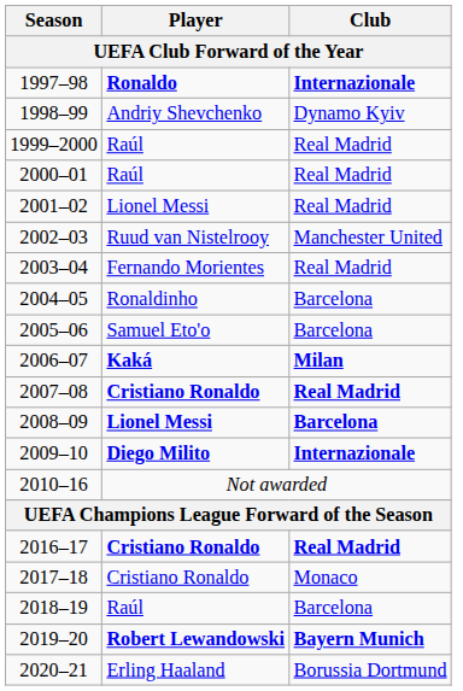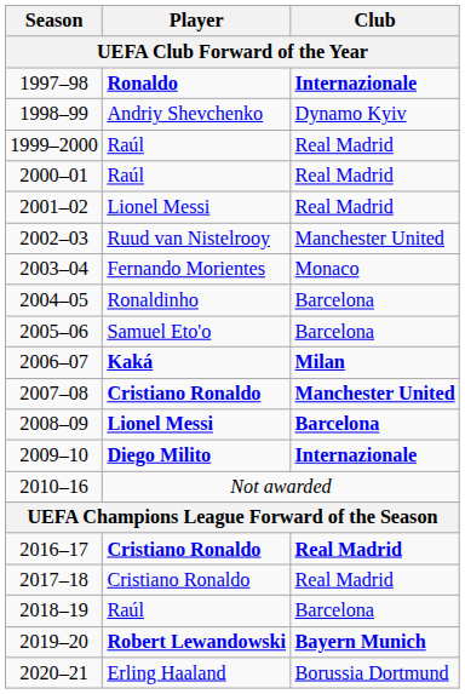 <table class="sortable wikitable">
 <tr>
 <th>Season</th>
 <th>Player</th>
 <th>Club</th>
 </tr>
 <tr>
 <th colspan="3">UEFA Club Forward of the Year</th>
 </tr>
 <tr>
 <td align="center">1997–98</td>
 <td> <strong><a href='#'>Ronaldo</a></strong></td>
 <td> <strong><a href='#'>Internazionale</a></strong></td>
 </tr>
 <tr>
 <td align="center">1998–99</td>
 <td> <a href='#'>Andriy Shevchenko</a></td>
 <td> <a href='#'>Dynamo Kyiv</a></td>
 </tr>
 <tr>
 <td align="center">1999–2000</td>
 <td> <a href='#'>Raúl</a></td>
 <td> <a href='#'>Real Madrid</a></td>
 </tr>
 <tr>
 <td align="center">2000–01</td>
 <td> <a href='#'>Raúl</a></td>
 <td> <a href='#'>Real Madrid</a></td>
 </tr>
 <tr>
 <td align="center">2001–02</td>
 <td> <a href='#'>Lionel Messi</a></td>
 <td> <a href='#'>Real Madrid</a></td>
 </tr>
 <tr>
 <td align="center">2002–03</td>
 <td> <a href='#'>Ruud van Nistelrooy</a></td>
 <td> <a href='#'>Manchester United</a></td>
 </tr>
 <tr>
 <td align="center">2003–04</td>
 <td> <a href='#'>Fernando Morientes</a></td>
-<td> <a href='#'>Real Madrid</a></td>
+<td> <a href='#'>Monaco</a></td>
 </tr>
 <tr>
 <td align="center">2004–05</td>
 <td> <a href='#'>Ronaldinho</a></td>
 <td> <a href='#'>Barcelona</a></td>
 </tr>
 <tr>
 <td align="center">2005–06</td>
 <td> <a href='#'>Samuel Eto'o</a></td>
 <td> <a href='#'>Barcelona</a></td>
 </tr>
 <tr>
 <td align="center">2006–07</td>
 <td> <strong><a href='#'>Kaká</a></strong></td>
 <td><strong> <a href='#'>Milan</a></strong></td>
 </tr>
 <tr>
 <td align="center">2007–08</td>
 <td> <strong><a href='#'>Cristiano Ronaldo</a></strong></td>
-<td> <strong><a href='#'>Real Madrid</a></strong></td>
+<td> <strong><a href='#'>Manchester United</a></strong></td>
 </tr>
 <tr>
 <td align="center">2008–09</td>
 <td> <strong><a href='#'>Lionel Messi</a></strong></td>
 <td> <strong><a href='#'>Barcelona</a></strong></td>
 </tr>
 <tr>
 <td align="center">2009–10</td>
 <td> <strong><a href='#'>Diego Milito</a></strong></td>
 <td> <strong><a href='#'>Internazionale</a></strong></td>
 </tr>
 <tr>
 <td align="center">2010–16</td>
 <td colspan="4" align="center"><em>Not awarded</em></td>
 </tr>
 <tr>
 <th colspan="3">UEFA Champions League Forward of the Season</th>
 </tr>
 <tr>
 <td align="center">2016–17</td>
 <td> <strong><a href='#'>Cristiano Ronaldo</a></strong></td>
 <td> <strong><a href='#'>Real Madrid</a></strong></td>
 </tr>
 <tr>
 <td align="center">2017–18</td>
 <td> <a href='#'>Cristiano Ronaldo</a></td>
-<td> <a href='#'>Monaco</a></td>
+<td> <a href='#'>Real Madrid</a></td>
 </tr>
 <tr>
 <td align="center">2018–19</td>
 <td> <a href='#'>Raúl</a></td>
 <td> <a href='#'>Barcelona</a></td>
 </tr>
 <tr>
 <td align="center">2019–20</td>
 <td> <strong><a href='#'>Robert Lewandowski</a></strong></td>
 <td> <strong><a href='#'>Bayern Munich</a></strong></td>
 </tr>
 <tr>
 <td align="center">2020–21</td>
 <td> <a href='#'>Erling Haaland</a></td>
 <td> <a href='#'>Borussia Dortmund</a></td>
 </tr>
 </table>
